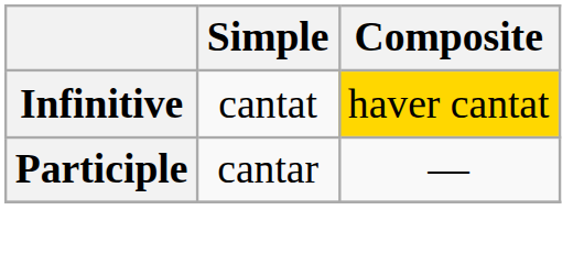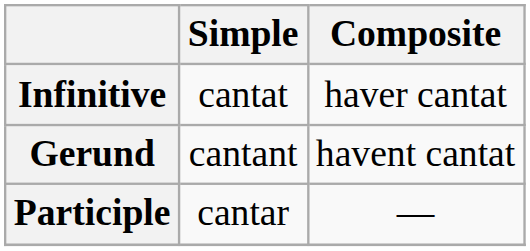 <table class="wikitable" style="text-align:center">
 <tr>
 <th></th>
 <th>Simple</th>
 <th>Composite</th>
 </tr>
 <tr>
 <th>Infinitive</th>
 <td>cantat</td>
-<td style="background: gold;">haver cantat</td>
+<td>haver cantat</td>
+</tr>
+<tr>
+<th>Gerund</th>
+<td>cantant</td>
+<td>havent cantat</td>
 </tr>
 <tr>
 <th>Participle</th>
 <td>cantar</td>
 <td>—</td>
 </tr>
 <tr>
 </tr>
 </table>
